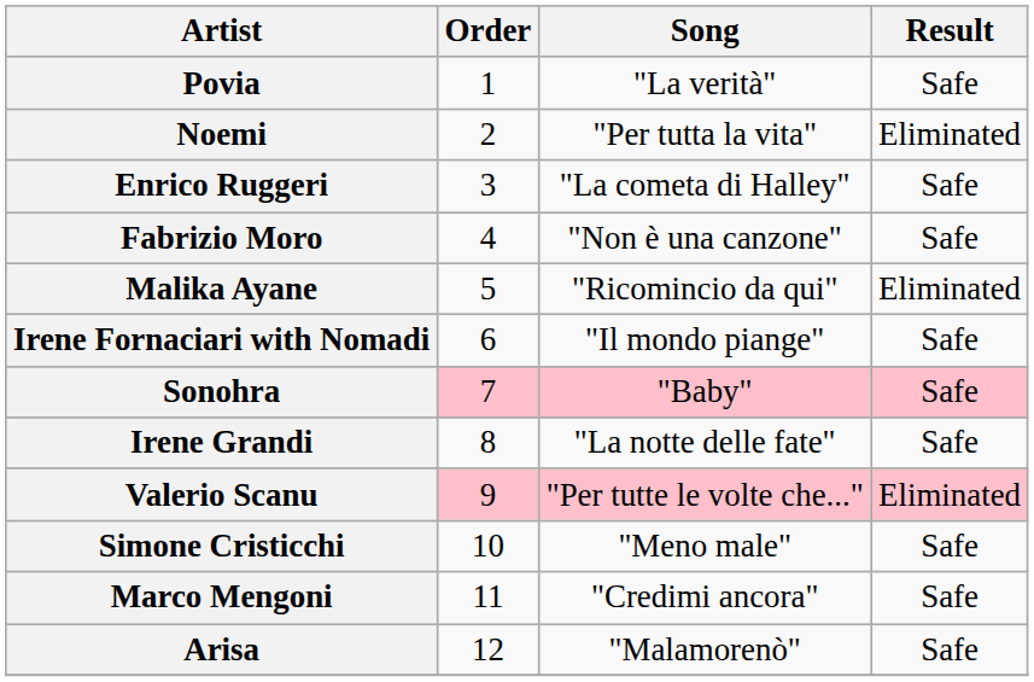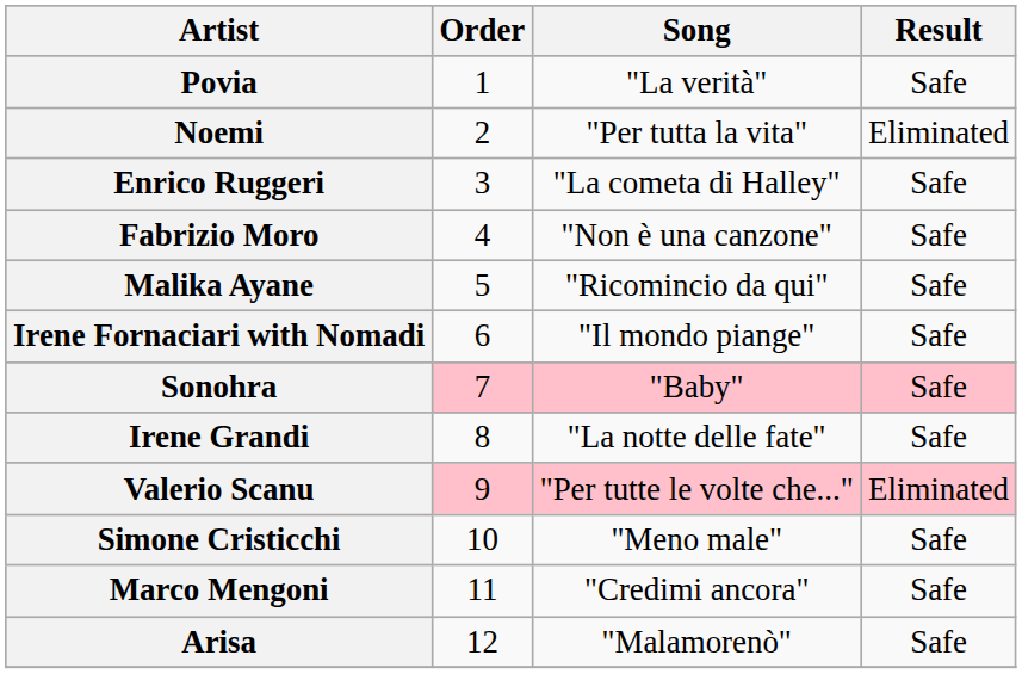 <table class="sortable wikitable plainrowheaders" style="text-align:center;">
 <tr>
 <th>Artist</th>
 <th>Order</th>
 <th>Song</th>
 <th>Result</th>
 </tr>
 <tr>
 <th scope="row">Povia</th>
 <td>1</td>
 <td>"La verità"</td>
 <td>Safe</td>
 </tr>
 <tr>
 <th scope="row">Noemi</th>
 <td>2</td>
 <td>"Per tutta la vita"</td>
 <td>Eliminated</td>
 </tr>
 <tr>
 <th scope="row">Enrico Ruggeri</th>
 <td>3</td>
 <td>"La cometa di Halley"</td>
 <td>Safe</td>
 </tr>
 <tr>
 <th scope="row">Fabrizio Moro</th>
 <td>4</td>
 <td>"Non è una canzone"</td>
 <td>Safe</td>
 </tr>
 <tr>
 <th scope="row">Malika Ayane</th>
 <td>5</td>
 <td>"Ricomincio da qui"</td>
-<td>Eliminated</td>
+<td>Safe</td>
 </tr>
 <tr>
 <th scope="row">Irene Fornaciari with Nomadi</th>
 <td>6</td>
 <td>"Il mondo piange"</td>
 <td>Safe</td>
 </tr>
 <tr style="background:pink;">
 <th scope="row">Sonohra</th>
 <td>7</td>
 <td>"Baby"</td>
 <td>Safe</td>
 </tr>
 <tr>
 <th scope="row">Irene Grandi</th>
 <td>8</td>
 <td>"La notte delle fate"</td>
 <td>Safe</td>
 </tr>
 <tr style="background:pink;">
 <th scope="row">Valerio Scanu</th>
 <td>9</td>
 <td>"Per tutte le volte che..."</td>
 <td>Eliminated</td>
 </tr>
 <tr>
 <th scope="row">Simone Cristicchi</th>
 <td>10</td>
 <td>"Meno male"</td>
 <td>Safe</td>
 </tr>
 <tr>
 <th scope="row">Marco Mengoni</th>
 <td>11</td>
 <td>"Credimi ancora"</td>
 <td>Safe</td>
 </tr>
 <tr>
 <th scope="row">Arisa</th>
 <td>12</td>
 <td>"Malamorenò"</td>
 <td>Safe</td>
 </tr>
 <tr>
 </tr>
 </table>
